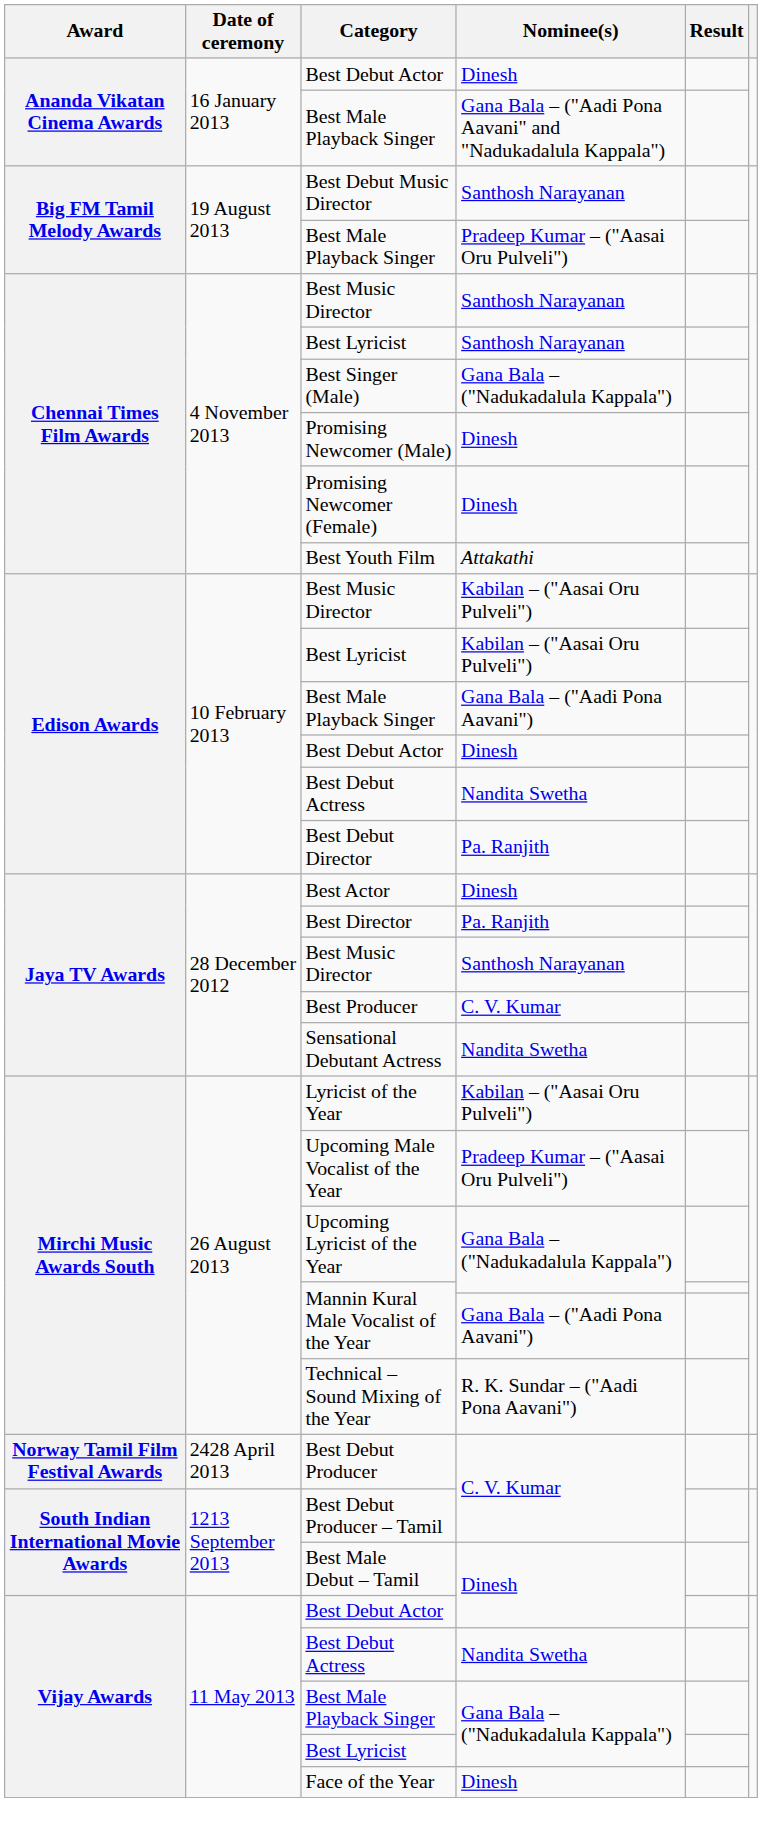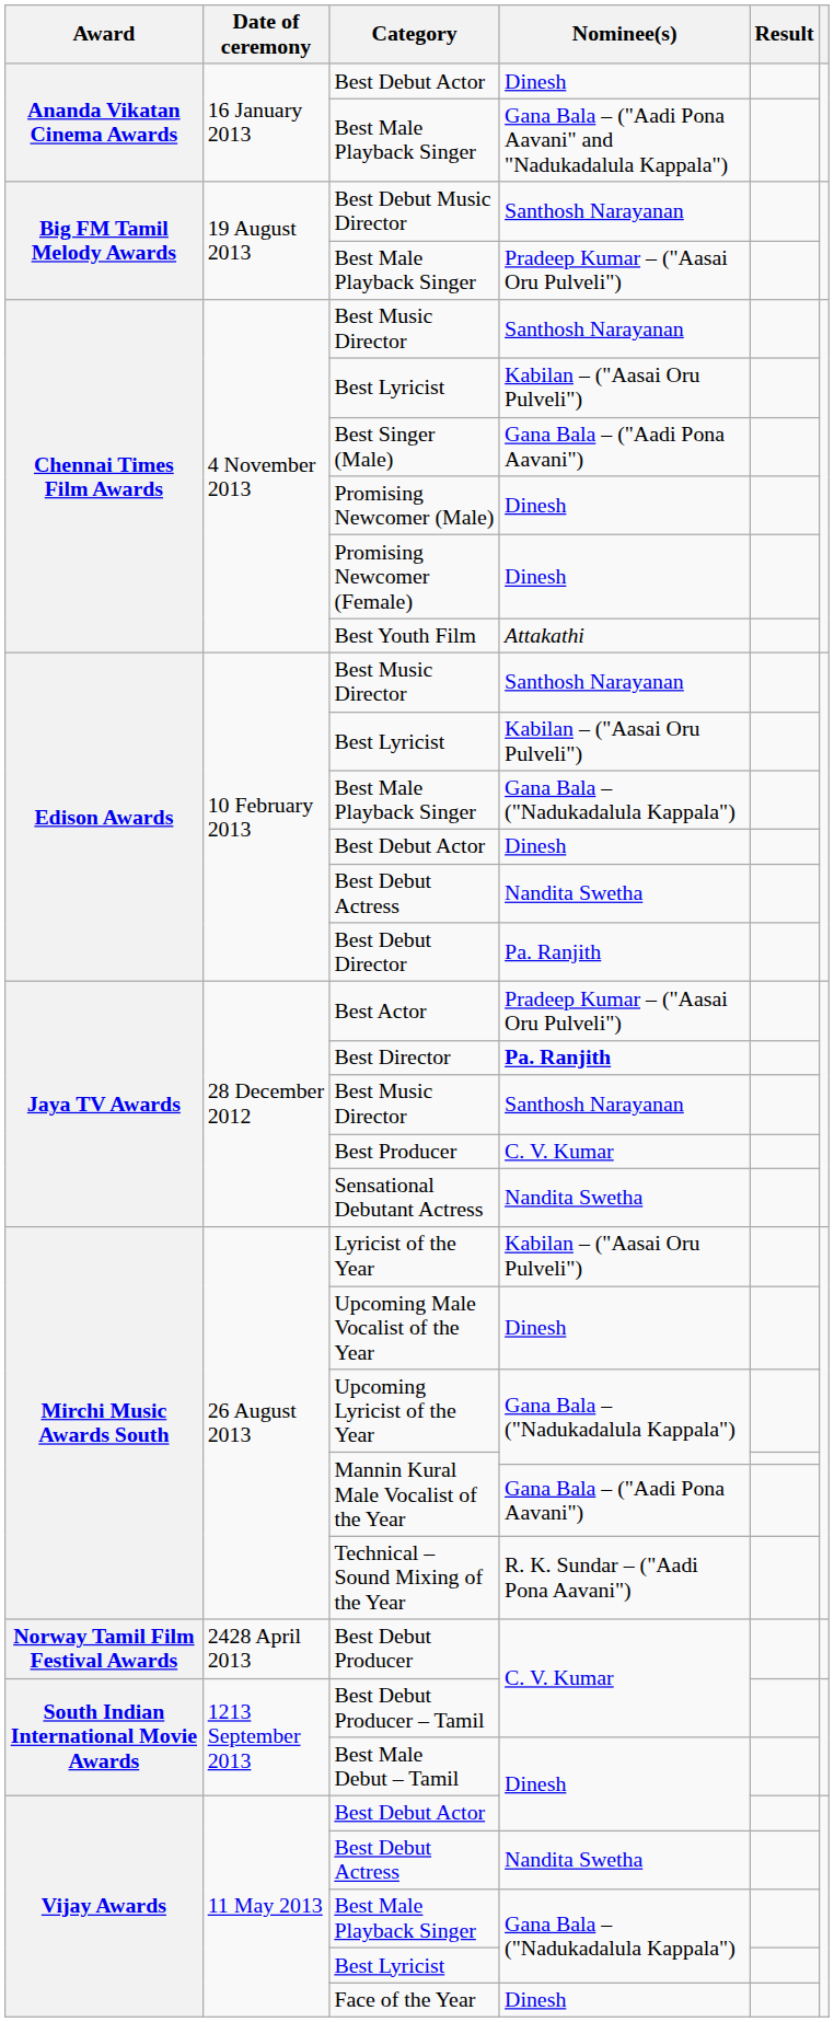 <table class="wikitable plainrowheaders sortable">
 <tr>
 <th scope="col">Award</th>
 <th scope="col">Date of ceremony</th>
 <th scope="col">Category</th>
 <th scope="col">Nominee(s)</th>
 <th scope="col" class="unsortable">Result</th>
 <th scope="col" class="unsortable"></th>
 </tr>
 <tr>
 <th scope="row" rowspan="2"><a href='#'>Ananda Vikatan Cinema Awards</a></th>
 <td rowspan="2">16 January 2013</td>
 <td>Best Debut Actor</td>
 <td><a href='#'>Dinesh</a></td>
 <td></td>
 <td style="text-align:center;" rowspan="2"><br></td>
 </tr>
 <tr>
 <td>Best Male Playback Singer</td>
 <td><a href='#'>Gana Bala</a> – ("Aadi Pona Aavani" and "Nadukadalula Kappala")</td>
 <td></td>
 </tr>
 <tr>
 <th scope="row" rowspan="2"><a href='#'>Big FM Tamil Melody Awards</a></th>
 <td rowspan="2">19 August 2013</td>
 <td>Best Debut Music Director</td>
 <td><a href='#'>Santhosh Narayanan</a></td>
 <td></td>
 <td style="text-align:center;" rowspan="2"><br></td>
 </tr>
 <tr>
 <td>Best Male Playback Singer</td>
 <td><a href='#'>Pradeep Kumar</a> – ("Aasai Oru Pulveli")</td>
 <td></td>
 </tr>
 <tr>
 <th scope="row" rowspan="6"><a href='#'>Chennai Times Film Awards</a></th>
 <td rowspan="6">4 November 2013</td>
 <td>Best Music Director</td>
 <td><a href='#'>Santhosh Narayanan</a></td>
 <td></td>
 <td style="text-align:center;" rowspan="6"><br></td>
 </tr>
 <tr>
 <td>Best Lyricist</td>
-<td><a href='#'>Santhosh Narayanan</a></td>
+<td><a href='#'>Kabilan</a> – ("Aasai Oru Pulveli")</td>
 <td></td>
 </tr>
 <tr>
 <td>Best Singer (Male)</td>
-<td><a href='#'>Gana Bala</a> – ("Nadukadalula Kappala")</td>
+<td><a href='#'>Gana Bala</a> – ("Aadi Pona Aavani")</td>
 <td></td>
 </tr>
 <tr>
 <td>Promising Newcomer (Male)</td>
 <td><a href='#'>Dinesh</a></td>
 <td></td>
 </tr>
 <tr>
 <td>Promising Newcomer (Female)</td>
 <td><a href='#'>Dinesh</a></td>
 <td></td>
 </tr>
 <tr>
 <td>Best Youth Film</td>
 <td><em>Attakathi</em></td>
 <td></td>
 </tr>
 <tr>
 <th scope="row" rowspan="6"><a href='#'>Edison Awards</a></th>
 <td rowspan="6">10 February 2013</td>
 <td>Best Music Director</td>
-<td><a href='#'>Kabilan</a> – ("Aasai Oru Pulveli")</td>
+<td><a href='#'>Santhosh Narayanan</a></td>
 <td></td>
 <td style="text-align:center;" rowspan="6"><br><br></td>
 </tr>
 <tr>
 <td>Best Lyricist</td>
 <td><a href='#'>Kabilan</a> – ("Aasai Oru Pulveli")</td>
 <td></td>
 </tr>
 <tr>
 <td>Best Male Playback Singer</td>
-<td><a href='#'>Gana Bala</a> – ("Aadi Pona Aavani")</td>
+<td><a href='#'>Gana Bala</a> – ("Nadukadalula Kappala")</td>
 <td></td>
 </tr>
 <tr>
 <td>Best Debut Actor</td>
 <td><a href='#'>Dinesh</a></td>
 <td></td>
 </tr>
 <tr>
 <td>Best Debut Actress</td>
 <td><a href='#'>Nandita Swetha</a></td>
 <td></td>
 </tr>
 <tr>
 <td>Best Debut Director</td>
 <td><a href='#'>Pa. Ranjith</a></td>
 <td></td>
 </tr>
 <tr>
 <th scope="row" rowspan="5"><a href='#'>Jaya TV Awards</a></th>
 <td rowspan="5">28 December 2012</td>
 <td>Best Actor</td>
-<td><a href='#'>Dinesh</a></td>
+<td><a href='#'>Pradeep Kumar</a> – ("Aasai Oru Pulveli")</td>
 <td></td>
 <td style="text-align:center;" rowspan="5"></td>
 </tr>
 <tr>
 <td>Best Director</td>
-<td><a href='#'>Pa. Ranjith</a></td>
+<td><strong><a href='#'>Pa. Ranjith</a></strong></td>
 <td></td>
 </tr>
 <tr>
 <td>Best Music Director</td>
 <td><a href='#'>Santhosh Narayanan</a></td>
 <td></td>
 </tr>
 <tr>
 <td>Best Producer</td>
 <td><a href='#'>C. V. Kumar</a></td>
 <td></td>
 </tr>
 <tr>
 <td>Sensational Debutant Actress</td>
 <td><a href='#'>Nandita Swetha</a></td>
 <td></td>
 </tr>
 <tr>
 <th scope="row" rowspan="6"><a href='#'>Mirchi Music Awards South</a></th>
 <td rowspan="6">26 August 2013</td>
 <td>Lyricist of the Year</td>
 <td><a href='#'>Kabilan</a> – ("Aasai Oru Pulveli")</td>
 <td></td>
 <td style="text-align:center;" rowspan="6"><br><br></td>
 </tr>
 <tr>
 <td>Upcoming Male Vocalist of the Year</td>
-<td><a href='#'>Pradeep Kumar</a> – ("Aasai Oru Pulveli")</td>
+<td><a href='#'>Dinesh</a></td>
 <td></td>
 </tr>
 <tr>
 <td>Upcoming Lyricist of the Year</td>
 <td rowspan="2"><a href='#'>Gana Bala</a> – ("Nadukadalula Kappala")</td>
 <td></td>
 </tr>
 <tr>
 <td rowspan="2">Mannin Kural Male Vocalist of the Year</td>
 <td></td>
 </tr>
 <tr>
 <td><a href='#'>Gana Bala</a> – ("Aadi Pona Aavani")</td>
 <td></td>
 </tr>
 <tr>
 <td>Technical – Sound Mixing of the Year</td>
 <td>R. K. Sundar – ("Aadi Pona Aavani")</td>
 <td></td>
 </tr>
 <tr>
 <th scope="row"><a href='#'>Norway Tamil Film Festival Awards</a></th>
 <td>2428 April 2013</td>
 <td>Best Debut Producer</td>
 <td rowspan="2"><a href='#'>C. V. Kumar</a></td>
 <td></td>
 <td style="text-align:center;"><br></td>
 </tr>
 <tr>
 <th scope="row" rowspan="2"><a href='#'>South Indian International Movie Awards</a></th>
 <td rowspan="2"><a href='#'>1213 September 2013</a></td>
 <td>Best Debut Producer – Tamil</td>
 <td></td>
 <td style="text-align:center;" rowspan="2"><br><br></td>
 </tr>
 <tr>
 <td>Best Male Debut – Tamil</td>
 <td rowspan="2"><a href='#'>Dinesh</a></td>
 <td></td>
 </tr>
 <tr>
 <th scope="row" rowspan="5"><a href='#'>Vijay Awards</a></th>
 <td rowspan="5"><a href='#'>11 May 2013</a></td>
 <td><a href='#'>Best Debut Actor</a></td>
 <td></td>
 <td style="text-align:center;" rowspan="5"><br><br><br></td>
 </tr>
 <tr>
 <td><a href='#'>Best Debut Actress</a></td>
 <td><a href='#'>Nandita Swetha</a></td>
 <td></td>
 </tr>
 <tr>
 <td><a href='#'>Best Male Playback Singer</a></td>
 <td rowspan="2"><a href='#'>Gana Bala</a> – ("Nadukadalula Kappala")</td>
 <td></td>
 </tr>
 <tr>
 <td><a href='#'>Best Lyricist</a></td>
 <td></td>
 </tr>
 <tr>
 <td>Face of the Year</td>
 <td><a href='#'>Dinesh</a></td>
 <td></td>
 </tr>
 </table>
